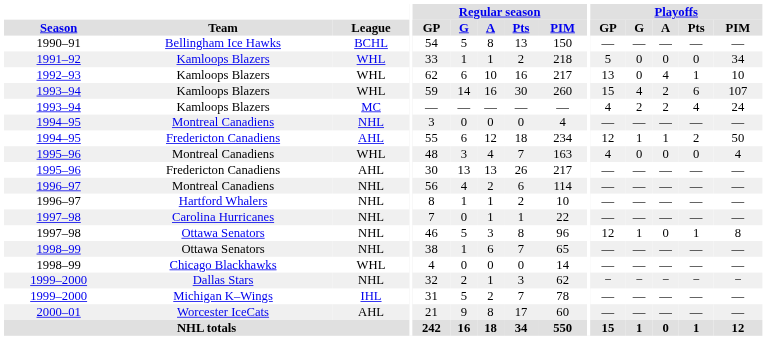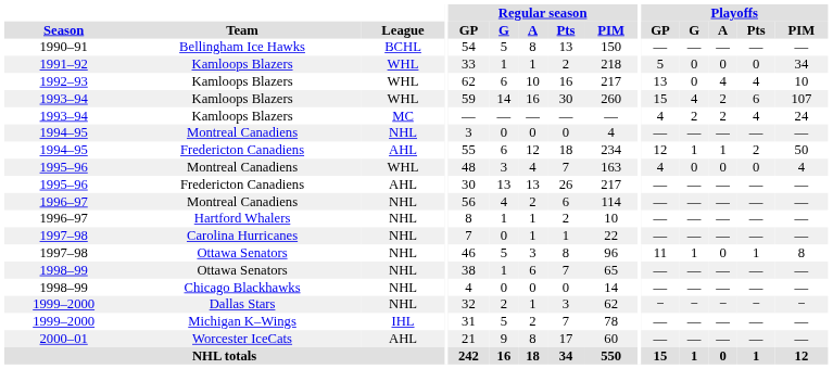 <table border="0" cellpadding="1" cellspacing="0" style="text-align:center; width:60em">
 <tr bgcolor="#e0e0e0">
 <th colspan="3" bgcolor="#ffffff"></th>
 <th rowspan="100" bgcolor="#ffffff"></th>
 <th colspan="5"><a href='#'>Regular season</a></th>
 <th rowspan="100" bgcolor="#ffffff"></th>
 <th colspan="5"><a href='#'>Playoffs</a></th>
 </tr>
 <tr bgcolor="#e0e0e0">
 <th><a href='#'>Season</a></th>
 <th>Team</th>
 <th>League</th>
 <th>GP</th>
 <th><a href='#'>G</a></th>
 <th><a href='#'>A</a></th>
 <th><a href='#'>Pts</a></th>
 <th><a href='#'>PIM</a></th>
 <th>GP</th>
 <th>G</th>
 <th>A</th>
 <th>Pts</th>
 <th>PIM</th>
 </tr>
 <tr>
 <td>1990–91</td>
 <td><a href='#'>Bellingham Ice Hawks</a></td>
 <td><a href='#'>BCHL</a></td>
 <td>54</td>
 <td>5</td>
 <td>8</td>
 <td>13</td>
 <td>150</td>
 <td>—</td>
 <td>—</td>
 <td>—</td>
 <td>—</td>
 <td>—</td>
 </tr>
 <tr bgcolor="#f0f0f0">
 <td><a href='#'>1991–92</a></td>
 <td><a href='#'>Kamloops Blazers</a></td>
 <td><a href='#'>WHL</a></td>
 <td>33</td>
 <td>1</td>
 <td>1</td>
 <td>2</td>
 <td>218</td>
 <td>5</td>
 <td>0</td>
 <td>0</td>
 <td>0</td>
 <td>34</td>
 </tr>
 <tr>
 <td><a href='#'>1992–93</a></td>
 <td>Kamloops Blazers</td>
 <td>WHL</td>
 <td>62</td>
 <td>6</td>
 <td>10</td>
 <td>16</td>
 <td>217</td>
 <td>13</td>
 <td>0</td>
 <td>4</td>
-<td>1</td>
+<td>4</td>
 <td>10</td>
 </tr>
 <tr bgcolor="#f0f0f0">
 <td><a href='#'>1993–94</a></td>
 <td>Kamloops Blazers</td>
 <td>WHL</td>
 <td>59</td>
 <td>14</td>
 <td>16</td>
 <td>30</td>
 <td>260</td>
 <td>15</td>
 <td>4</td>
 <td>2</td>
 <td>6</td>
 <td>107</td>
 </tr>
 <tr>
 <td><a href='#'>1993–94</a></td>
 <td>Kamloops Blazers</td>
 <td><a href='#'>MC</a></td>
 <td>—</td>
 <td>—</td>
 <td>—</td>
 <td>—</td>
 <td>—</td>
 <td>4</td>
 <td>2</td>
 <td>2</td>
 <td>4</td>
 <td>24</td>
 </tr>
 <tr bgcolor="#f0f0f0">
 <td><a href='#'>1994–95</a></td>
 <td><a href='#'>Montreal Canadiens</a></td>
 <td><a href='#'>NHL</a></td>
 <td>3</td>
 <td>0</td>
 <td>0</td>
 <td>0</td>
 <td>4</td>
 <td>—</td>
 <td>—</td>
 <td>—</td>
 <td>—</td>
 <td>—</td>
 </tr>
 <tr>
 <td><a href='#'>1994–95</a></td>
 <td><a href='#'>Fredericton Canadiens</a></td>
 <td><a href='#'>AHL</a></td>
 <td>55</td>
 <td>6</td>
 <td>12</td>
 <td>18</td>
 <td>234</td>
 <td>12</td>
 <td>1</td>
 <td>1</td>
 <td>2</td>
 <td>50</td>
 </tr>
 <tr bgcolor="#f0f0f0">
 <td><a href='#'>1995–96</a></td>
 <td>Montreal Canadiens</td>
 <td>WHL</td>
 <td>48</td>
 <td>3</td>
 <td>4</td>
 <td>7</td>
 <td>163</td>
 <td>4</td>
 <td>0</td>
 <td>0</td>
 <td>0</td>
 <td>4</td>
 </tr>
 <tr>
 <td><a href='#'>1995–96</a></td>
 <td>Fredericton Canadiens</td>
 <td>AHL</td>
 <td>30</td>
 <td>13</td>
 <td>13</td>
 <td>26</td>
 <td>217</td>
 <td>—</td>
 <td>—</td>
 <td>—</td>
 <td>—</td>
 <td>—</td>
 </tr>
 <tr bgcolor="#f0f0f0">
 <td><a href='#'>1996–97</a></td>
 <td>Montreal Canadiens</td>
 <td>NHL</td>
 <td>56</td>
 <td>4</td>
 <td>2</td>
 <td>6</td>
 <td>114</td>
 <td>—</td>
 <td>—</td>
 <td>—</td>
 <td>—</td>
 <td>—</td>
 </tr>
 <tr>
 <td>1996–97</td>
 <td><a href='#'>Hartford Whalers</a></td>
 <td>NHL</td>
 <td>8</td>
 <td>1</td>
 <td>1</td>
 <td>2</td>
 <td>10</td>
 <td>—</td>
 <td>—</td>
 <td>—</td>
 <td>—</td>
 <td>—</td>
 </tr>
 <tr bgcolor="#f0f0f0">
 <td><a href='#'>1997–98</a></td>
 <td><a href='#'>Carolina Hurricanes</a></td>
 <td>NHL</td>
 <td>7</td>
 <td>0</td>
 <td>1</td>
 <td>1</td>
 <td>22</td>
 <td>—</td>
 <td>—</td>
 <td>—</td>
 <td>—</td>
 <td>—</td>
 </tr>
 <tr>
 <td>1997–98</td>
 <td><a href='#'>Ottawa Senators</a></td>
 <td>NHL</td>
 <td>46</td>
 <td>5</td>
 <td>3</td>
 <td>8</td>
 <td>96</td>
-<td>12</td>
+<td>11</td>
 <td>1</td>
 <td>0</td>
 <td>1</td>
 <td>8</td>
 </tr>
 <tr bgcolor="#f0f0f0">
 <td><a href='#'>1998–99</a></td>
 <td>Ottawa Senators</td>
 <td>NHL</td>
 <td>38</td>
 <td>1</td>
 <td>6</td>
 <td>7</td>
 <td>65</td>
 <td>—</td>
 <td>—</td>
 <td>—</td>
 <td>—</td>
 <td>—</td>
 </tr>
 <tr>
 <td>1998–99</td>
 <td><a href='#'>Chicago Blackhawks</a></td>
-<td>WHL</td>
+<td>NHL</td>
 <td>4</td>
 <td>0</td>
 <td>0</td>
 <td>0</td>
 <td>14</td>
 <td>—</td>
 <td>—</td>
 <td>—</td>
 <td>—</td>
 <td>—</td>
 </tr>
 <tr bgcolor="#f0f0f0">
 <td><a href='#'>1999–2000</a></td>
 <td><a href='#'>Dallas Stars</a></td>
 <td>NHL</td>
 <td>32</td>
 <td>2</td>
 <td>1</td>
 <td>3</td>
 <td>62</td>
 <td>−</td>
 <td>−</td>
 <td>−</td>
 <td>−</td>
 <td>−</td>
 </tr>
 <tr>
 <td><a href='#'>1999–2000</a></td>
 <td><a href='#'>Michigan K–Wings</a></td>
 <td><a href='#'>IHL</a></td>
 <td>31</td>
 <td>5</td>
 <td>2</td>
 <td>7</td>
 <td>78</td>
 <td>—</td>
 <td>—</td>
 <td>—</td>
 <td>—</td>
 <td>—</td>
 </tr>
 <tr bgcolor="#f0f0f0">
 <td><a href='#'>2000–01</a></td>
 <td><a href='#'>Worcester IceCats</a></td>
 <td>AHL</td>
 <td>21</td>
 <td>9</td>
 <td>8</td>
 <td>17</td>
 <td>60</td>
 <td>—</td>
 <td>—</td>
 <td>—</td>
 <td>—</td>
 <td>—</td>
 </tr>
 <tr bgcolor="#e0e0e0">
 <th colspan="3">NHL totals</th>
 <th>242</th>
 <th>16</th>
 <th>18</th>
 <th>34</th>
 <th>550</th>
 <th>15</th>
 <th>1</th>
 <th>0</th>
 <th>1</th>
 <th>12</th>
 </tr>
 </table>
